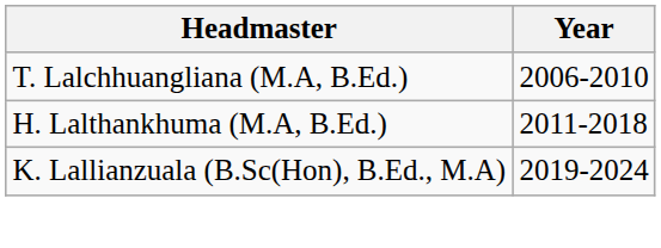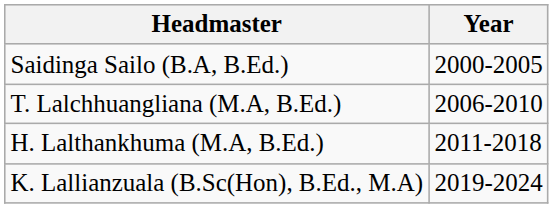 <table class=wikitable>
 <tr>
 <th>Headmaster</th>
 <th>Year</th>
+</tr>
+<tr>
+<td>Saidinga Sailo (B.A, B.Ed.)</td>
+<td>2000-2005</td>
 </tr>
 <tr>
 <td>T. Lalchhuangliana (M.A, B.Ed.)</td>
 <td>2006-2010</td>
 </tr>
 <tr>
 <td>H. Lalthankhuma (M.A, B.Ed.)</td>
 <td>2011-2018</td>
 </tr>
 <tr>
 <td>K. Lallianzuala (B.Sc(Hon), B.Ed., M.A)</td>
 <td>2019-2024</td>
 </tr>
 </table>
